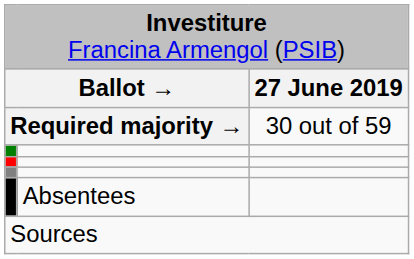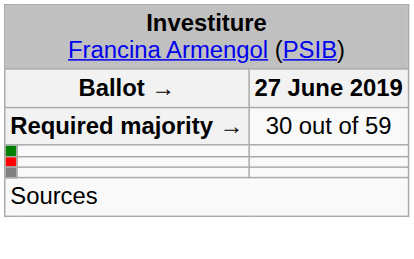 <table class="wikitable" style="text-align:center;">
 <tr>
 <td colspan="3" align="center" bgcolor="#C0C0C0"><strong>Investiture</strong><br><a href='#'>Francina Armengol</a> (<a href='#'>PSIB</a>)</td>
 </tr>
 <tr>
 <th colspan="2" width="150px">Ballot →</th>
 <th>27 June 2019</th>
 </tr>
 <tr>
 <th colspan="2">Required majority →</th>
 <td>30 out of 59 </td>
 </tr>
 <tr>
 <th width="1px" style="background:green;"></th>
 <td align="left"></td>
 <td></td>
 </tr>
 <tr>
 <th style="background:red;"></th>
 <td align="left"></td>
 <td></td>
 </tr>
 <tr>
 <th style="background:gray;"></th>
 <td align="left"></td>
 <td></td>
 </tr>
 <tr>
-<th style="background:black;"></th>
-<td align="left"><span>Absentees</span></td>
-<td></td>
-</tr>
-<tr>
 <td align="left" colspan="3">Sources</td>
 </tr>
 </table>
